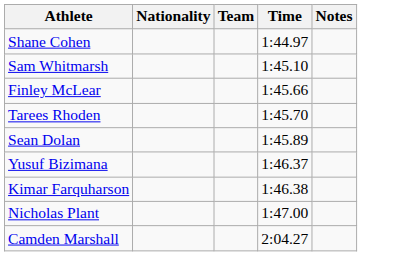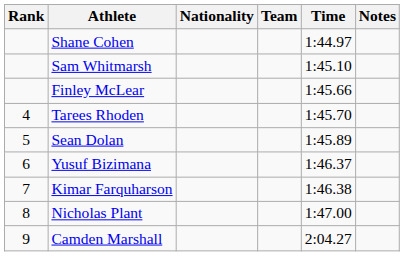 <table class="wikitable sortable plainrowheaders" style="text-align:center">
 <tr>
+<th scope="col">Rank</th>
 <th scope="col">Athlete</th>
 <th scope="col">Nationality</th>
 <th scope="col">Team</th>
 <th scope="col">Time</th>
 <th scope="col">Notes</th>
 </tr>
 <tr>
+<td></td>
 <td align=left><a href='#'>Shane Cohen</a></td>
 <td align=left></td>
 <td></td>
 <td>1:44.97</td>
 <td></td>
 </tr>
 <tr>
+<td></td>
 <td align=left><a href='#'>Sam Whitmarsh</a></td>
 <td align=left></td>
 <td></td>
 <td>1:45.10</td>
 <td></td>
 </tr>
 <tr>
+<td></td>
 <td align=left><a href='#'>Finley McLear</a></td>
 <td align=left></td>
 <td></td>
 <td>1:45.66</td>
 <td></td>
 </tr>
 <tr>
+<td>4</td>
 <td align=left><a href='#'>Tarees Rhoden</a></td>
 <td align=left></td>
 <td></td>
 <td>1:45.70</td>
 <td></td>
 </tr>
 <tr>
+<td>5</td>
 <td align=left><a href='#'>Sean Dolan</a></td>
 <td align=left></td>
 <td></td>
 <td>1:45.89</td>
 <td></td>
 </tr>
 <tr>
+<td>6</td>
 <td align=left><a href='#'>Yusuf Bizimana</a></td>
 <td align=left></td>
 <td></td>
 <td>1:46.37</td>
 <td></td>
 </tr>
 <tr>
+<td>7</td>
 <td align=left><a href='#'>Kimar Farquharson</a></td>
 <td align=left></td>
 <td></td>
 <td>1:46.38</td>
 <td></td>
 </tr>
 <tr>
+<td>8</td>
 <td align=left><a href='#'>Nicholas Plant</a></td>
 <td align=left></td>
 <td></td>
 <td>1:47.00</td>
 <td></td>
 </tr>
 <tr>
+<td>9</td>
 <td align=left><a href='#'>Camden Marshall</a></td>
 <td align=left></td>
 <td></td>
 <td>2:04.27</td>
 <td></td>
 </tr>
 </table>
